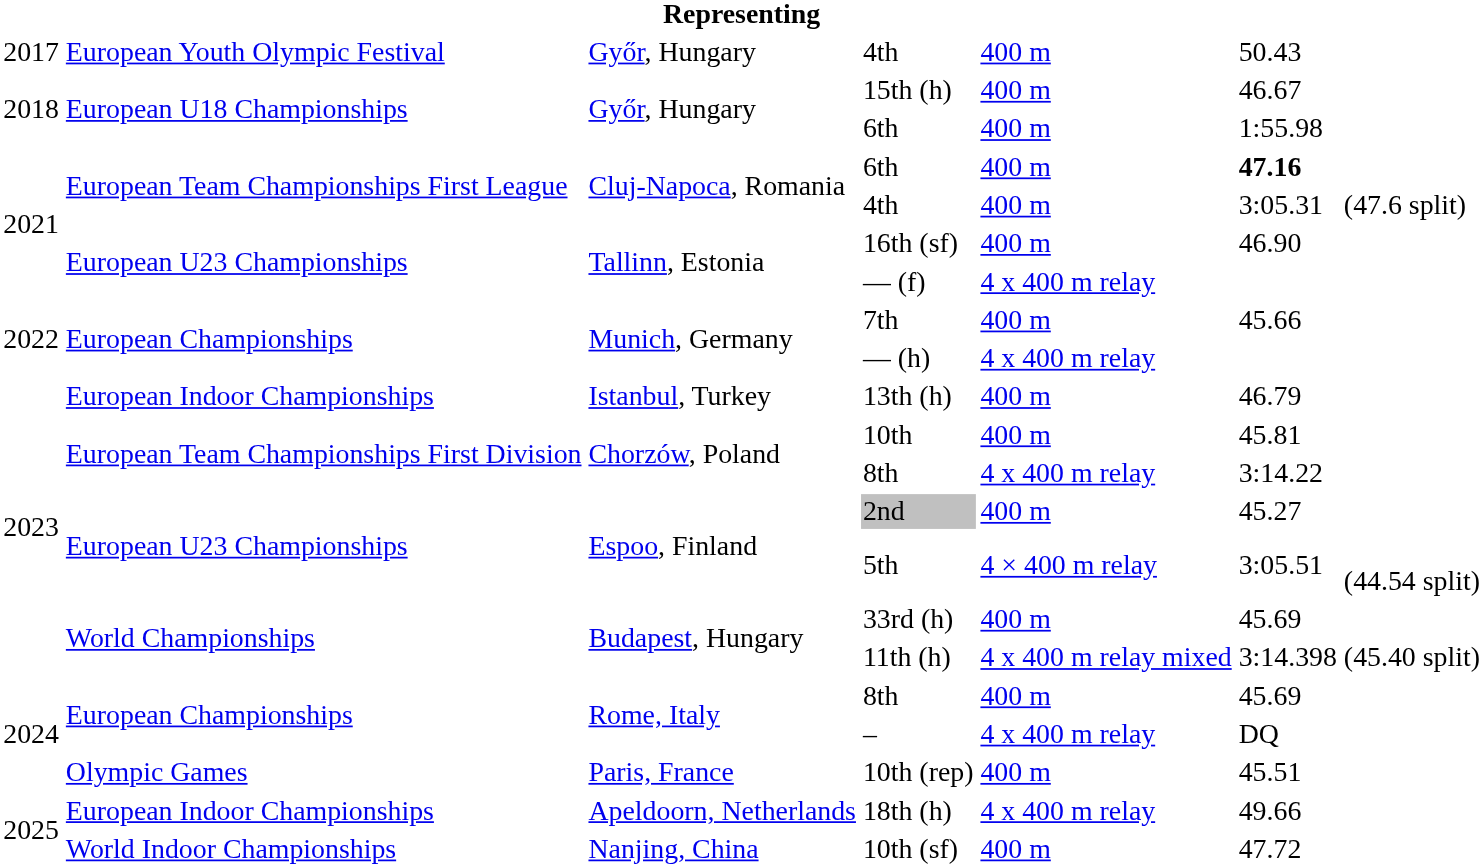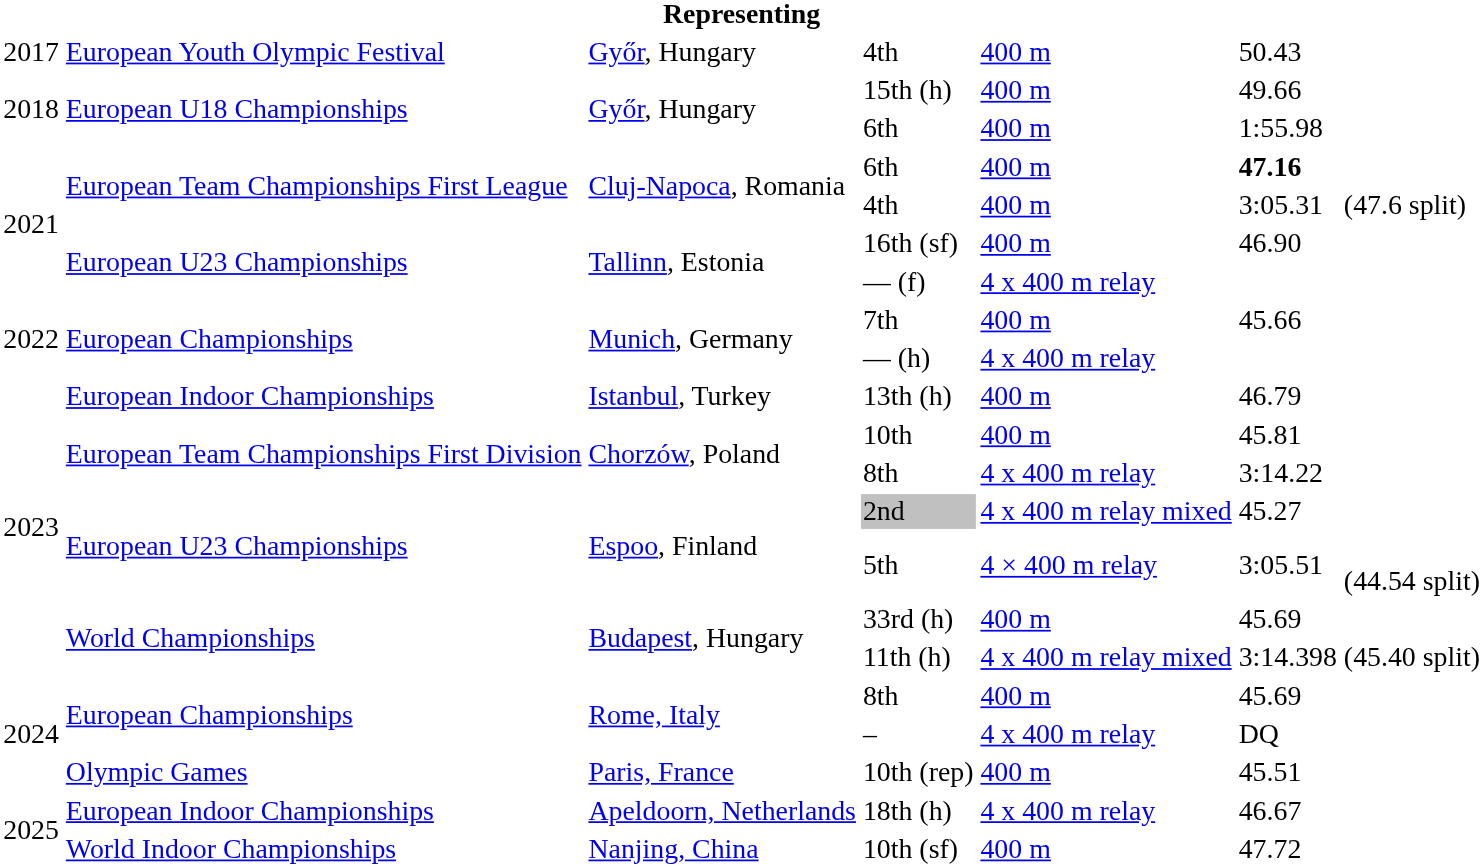 <table>
 <tr>
 <th colspan="7">Representing </th>
 </tr>
 <tr>
 <td rowspan=1>2017</td>
 <td><a href='#'>European Youth Olympic Festival</a></td>
 <td><a href='#'>Győr</a>, Hungary</td>
 <td>4th</td>
 <td><a href='#'>400 m</a></td>
 <td>50.43</td>
 <td></td>
 </tr>
 <tr>
 <td rowspan=2>2018</td>
 <td rowspan=2><a href='#'>European U18 Championships</a></td>
 <td rowspan=2><a href='#'>Győr</a>, Hungary</td>
 <td>15th (h)</td>
 <td><a href='#'>400 m</a></td>
-<td>46.67</td>
+<td>49.66</td>
 <td></td>
 </tr>
 <tr>
 <td>6th</td>
 <td><a href='#'>400 m</a></td>
 <td>1:55.98</td>
 <td></td>
 </tr>
 <tr>
 <td rowspan=4>2021</td>
 <td rowspan=2><a href='#'>European Team Championships First League</a></td>
 <td rowspan=2><a href='#'>Cluj-Napoca</a>, Romania</td>
 <td>6th</td>
 <td><a href='#'>400 m</a></td>
 <td><strong>47.16</strong></td>
 <td></td>
 </tr>
 <tr>
 <td>4th</td>
 <td><a href='#'>400 m</a></td>
 <td>3:05.31</td>
 <td>(47.6 split)</td>
 </tr>
 <tr>
 <td rowspan=2><a href='#'>European U23 Championships</a></td>
 <td rowspan=2><a href='#'>Tallinn</a>, Estonia</td>
 <td>16th (sf)</td>
 <td><a href='#'>400 m</a></td>
 <td>46.90</td>
 <td></td>
 </tr>
 <tr>
 <td>— (f)</td>
 <td><a href='#'>4 x 400 m relay</a></td>
 <td></td>
 <td></td>
 </tr>
 <tr>
 <td rowspan=2>2022</td>
 <td rowspan=2><a href='#'>European Championships</a></td>
 <td rowspan=2><a href='#'>Munich</a>, Germany</td>
 <td>7th</td>
 <td><a href='#'>400 m</a></td>
 <td>45.66</td>
 <td></td>
 </tr>
 <tr>
 <td>— (h)</td>
 <td><a href='#'>4 x 400 m relay</a></td>
 <td></td>
 <td></td>
 </tr>
 <tr>
 <td rowspan=7>2023</td>
 <td><a href='#'>European Indoor Championships</a></td>
 <td><a href='#'>Istanbul</a>, Turkey</td>
 <td>13th (h)</td>
 <td><a href='#'>400 m</a></td>
 <td>46.79</td>
 <td></td>
 </tr>
 <tr>
 <td rowspan=2><a href='#'>European Team Championships First Division</a></td>
 <td rowspan=2><a href='#'>Chorzów</a>, Poland</td>
 <td>10th</td>
 <td><a href='#'>400 m</a></td>
 <td>45.81</td>
 <td></td>
 </tr>
 <tr>
 <td>8th</td>
 <td><a href='#'>4 x 400 m relay</a></td>
 <td>3:14.22</td>
 <td></td>
 </tr>
 <tr>
 <td rowspan=2><a href='#'>European U23 Championships</a></td>
 <td rowspan=2><a href='#'>Espoo</a>, Finland</td>
 <td bgcolor =silver>2nd</td>
-<td><a href='#'>400 m</a></td>
+<td><a href='#'>4 x 400 m relay mixed</a></td>
 <td>45.27</td>
 <td></td>
 </tr>
 <tr>
 <td>5th</td>
 <td><a href='#'>4 × 400 m relay</a></td>
 <td>3:05.51</td>
 <td> <br> (44.54 split)</td>
 </tr>
 <tr>
 <td rowspan=2><a href='#'>World Championships</a></td>
 <td rowspan=2><a href='#'>Budapest</a>, Hungary</td>
 <td>33rd (h)</td>
 <td><a href='#'>400 m</a></td>
 <td>45.69</td>
 <td></td>
 </tr>
 <tr>
 <td>11th (h)</td>
 <td><a href='#'>4 x 400 m relay mixed</a></td>
 <td>3:14.398</td>
 <td>(45.40 split)</td>
 </tr>
 <tr>
 <td rowspan=3>2024</td>
 <td rowspan=2><a href='#'>European Championships</a></td>
 <td rowspan=2><a href='#'>Rome, Italy</a></td>
 <td>8th</td>
 <td><a href='#'>400 m</a></td>
 <td>45.69</td>
 </tr>
 <tr>
 <td>–</td>
 <td><a href='#'>4 x 400 m relay</a></td>
 <td>DQ</td>
 </tr>
 <tr>
 <td><a href='#'>Olympic Games</a></td>
 <td><a href='#'>Paris, France</a></td>
 <td>10th (rep)</td>
 <td><a href='#'>400 m</a></td>
 <td>45.51</td>
 </tr>
 <tr>
 <td rowspan=2>2025</td>
 <td><a href='#'>European  Indoor Championships</a></td>
 <td><a href='#'>Apeldoorn, Netherlands</a></td>
 <td>18th (h)</td>
 <td><a href='#'>4 x 400 m relay</a></td>
-<td>49.66</td>
+<td>46.67</td>
 </tr>
 <tr>
 <td><a href='#'>World Indoor Championships</a></td>
 <td><a href='#'>Nanjing, China</a></td>
 <td>10th (sf)</td>
 <td><a href='#'>400 m</a></td>
 <td>47.72</td>
 </tr>
 </table>
